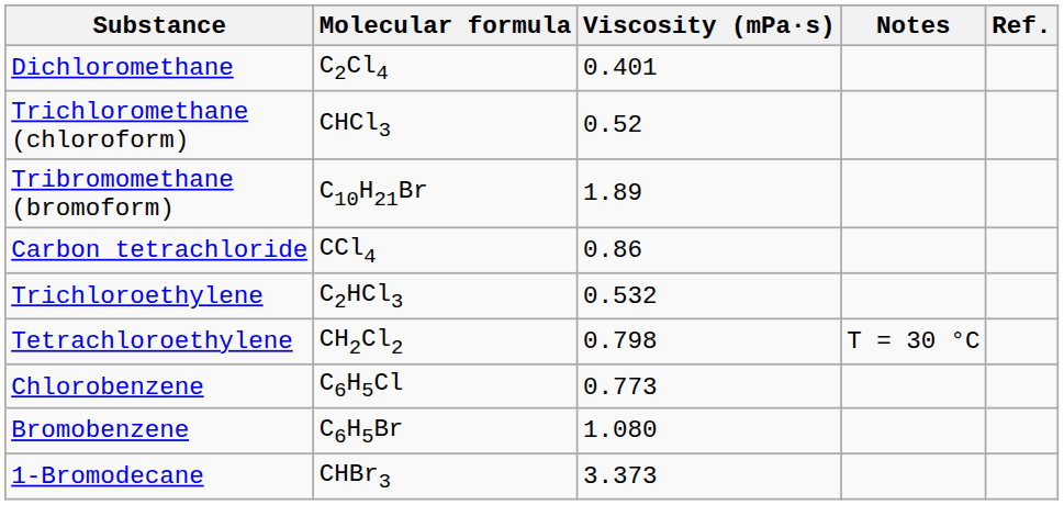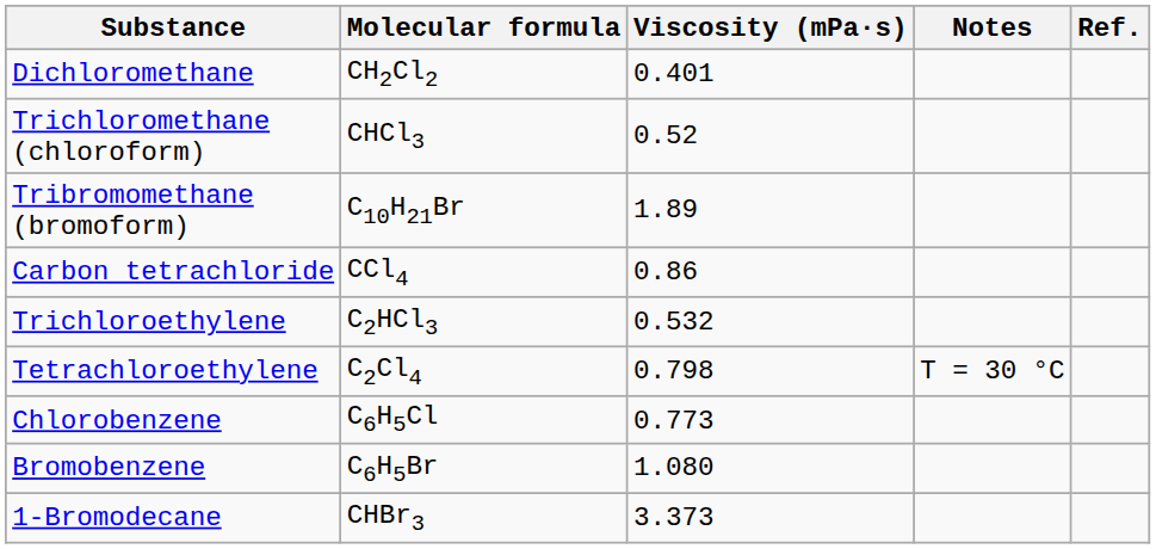 <table class="wikitable sortable">
 <tr style="background:#efefef;">
 <th>Substance</th>
 <th>Molecular formula</th>
 <th>Viscosity (mPa·s)</th>
 <th>Notes</th>
 <th>Ref.</th>
 </tr>
 <tr>
 <td><a href='#'>Dichloromethane</a></td>
-<td>C<sub>2</sub>Cl<sub>4</sub></td>
+<td>CH<sub>2</sub>Cl<sub>2</sub></td>
 <td>0.401</td>
 <td></td>
 <td></td>
 </tr>
 <tr>
 <td><a href='#'>Trichloromethane</a> <br> (chloroform)</td>
 <td>CHCl<sub>3</sub></td>
 <td>0.52</td>
 <td></td>
 <td></td>
 </tr>
 <tr>
 <td><a href='#'>Tribromomethane</a> <br> (bromoform)</td>
 <td>C<sub>10</sub>H<sub>21</sub>Br</td>
 <td>1.89</td>
 <td></td>
 <td></td>
 </tr>
 <tr>
 <td><a href='#'>Carbon tetrachloride</a></td>
 <td>CCl<sub>4</sub></td>
 <td>0.86</td>
 <td></td>
 <td></td>
 </tr>
 <tr>
 <td><a href='#'>Trichloroethylene</a></td>
 <td>C<sub>2</sub>HCl<sub>3</sub></td>
 <td>0.532</td>
 <td></td>
 <td></td>
 </tr>
 <tr>
 <td><a href='#'>Tetrachloroethylene</a></td>
-<td>CH<sub>2</sub>Cl<sub>2</sub></td>
+<td>C<sub>2</sub>Cl<sub>4</sub></td>
 <td>0.798</td>
 <td>T = 30 °C</td>
 <td></td>
 </tr>
 <tr>
 <td><a href='#'>Chlorobenzene</a></td>
 <td>C<sub>6</sub>H<sub>5</sub>Cl</td>
 <td>0.773</td>
 <td></td>
 <td></td>
 </tr>
 <tr>
 <td><a href='#'>Bromobenzene</a></td>
 <td>C<sub>6</sub>H<sub>5</sub>Br</td>
 <td>1.080</td>
 <td></td>
 <td></td>
 </tr>
 <tr>
 <td><a href='#'>1-Bromodecane</a></td>
 <td>CHBr<sub>3</sub></td>
 <td>3.373</td>
 <td></td>
 <td></td>
 </tr>
 </table>
